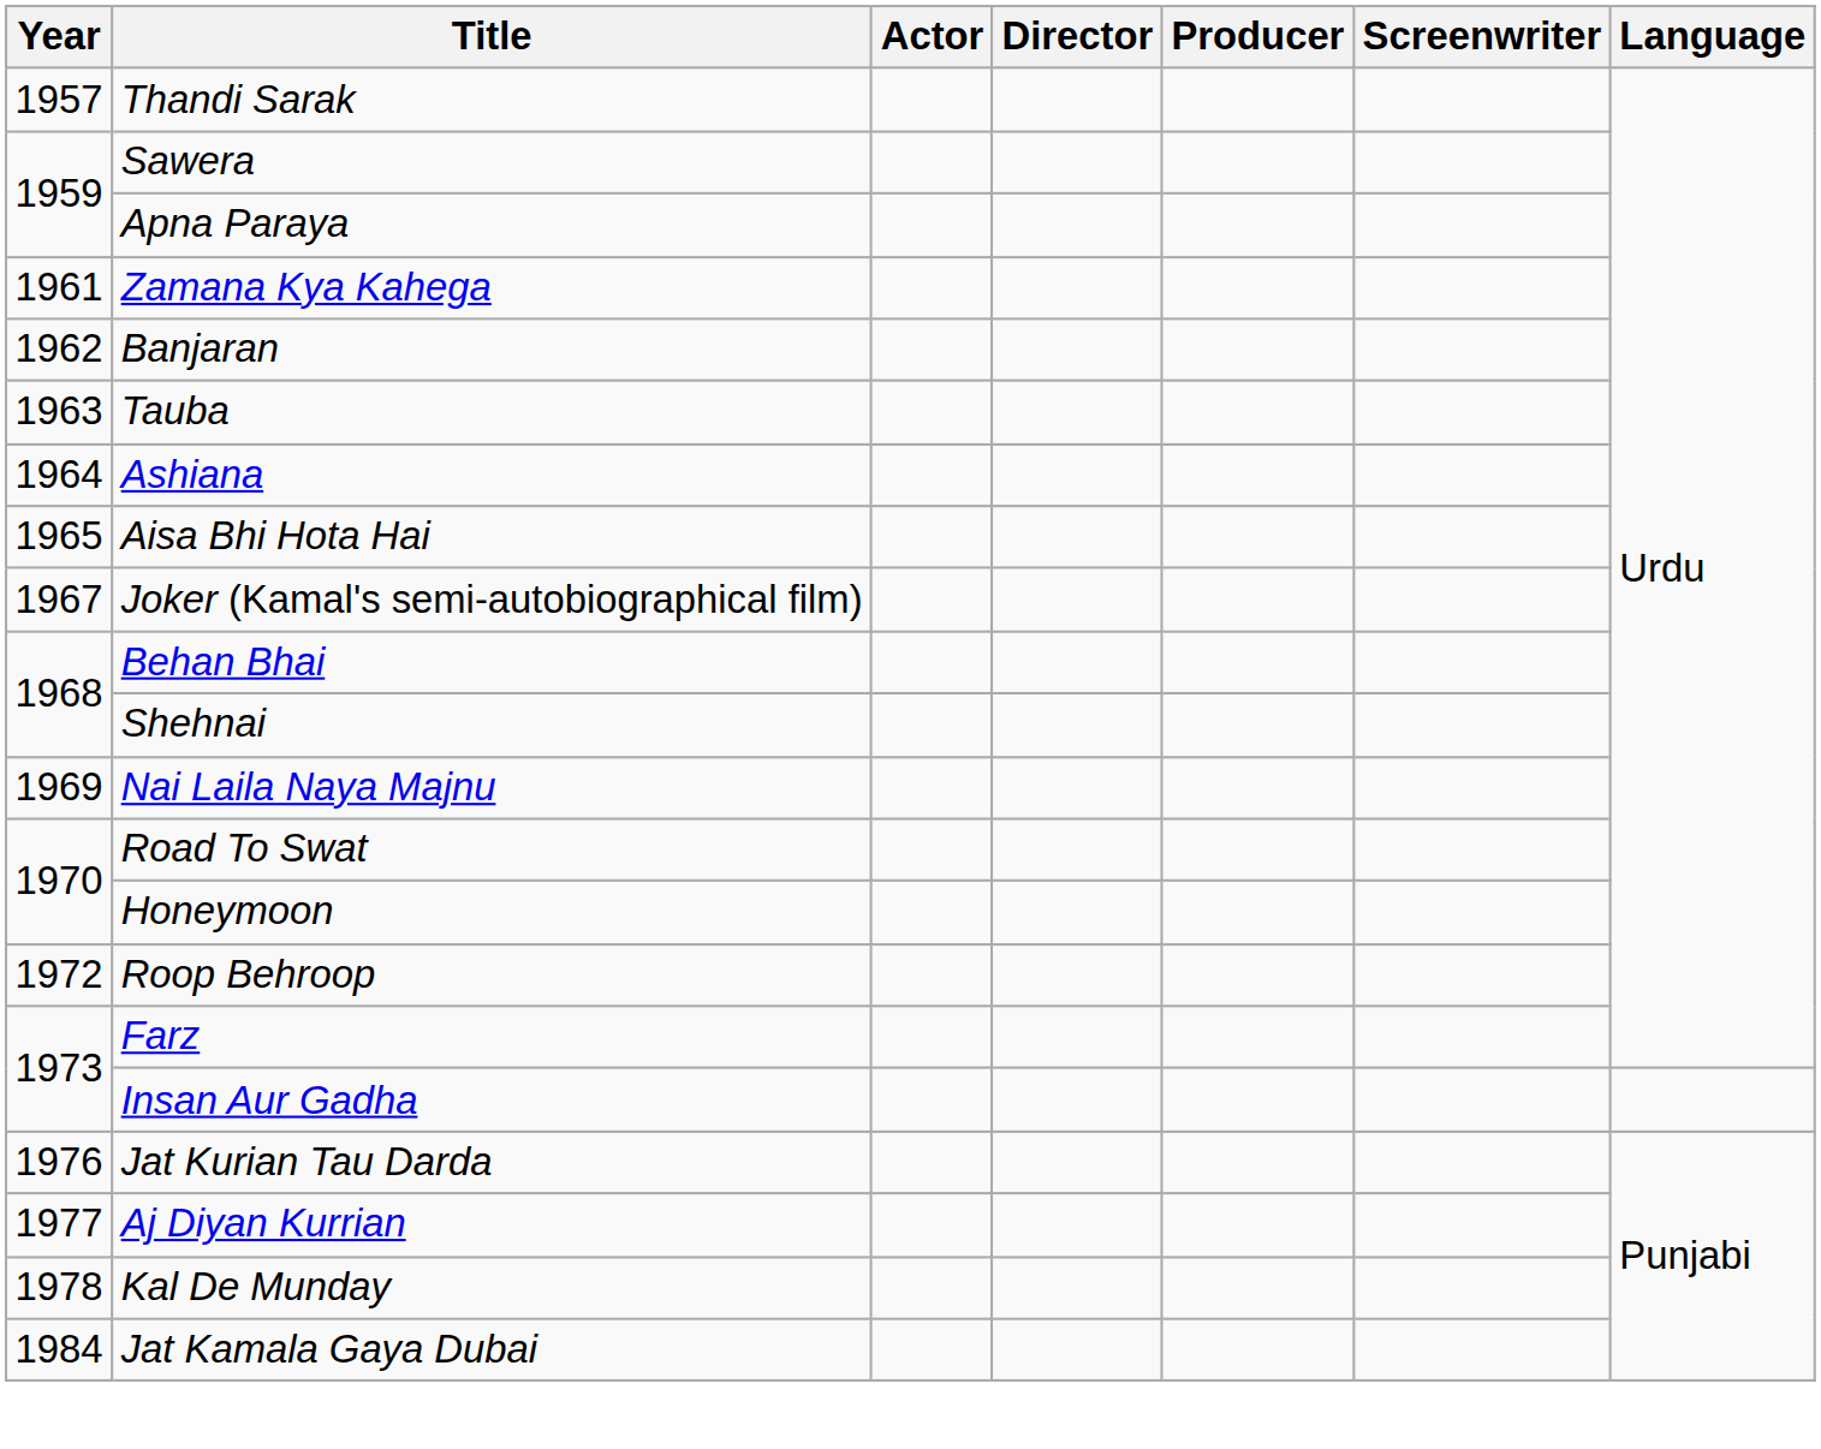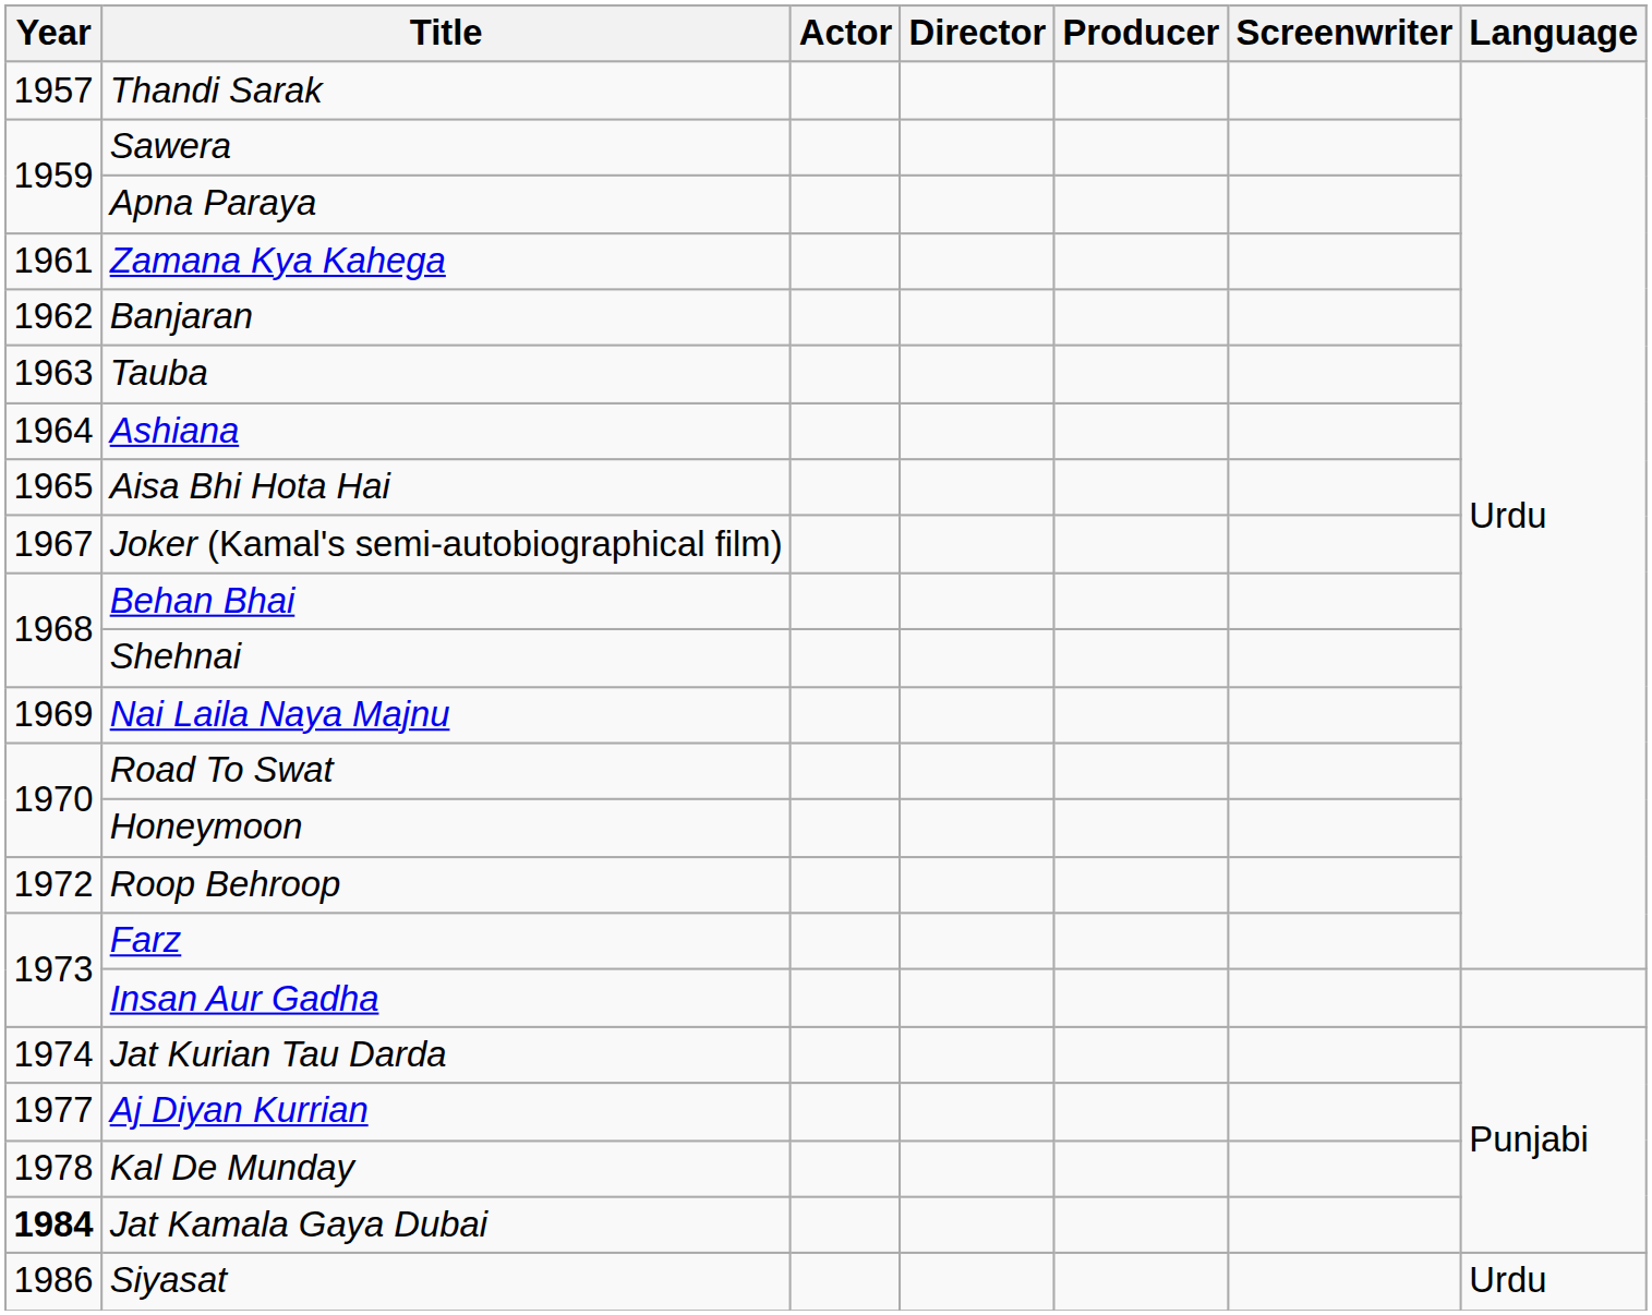 <table class="wikitable sortable">
 <tr>
 <th>Year</th>
 <th>Title</th>
 <th>Actor</th>
 <th>Director</th>
 <th>Producer</th>
 <th>Screenwriter</th>
 <th>Language</th>
 </tr>
 <tr>
 <td>1957</td>
 <td><em>Thandi Sarak</em></td>
 <td></td>
 <td></td>
 <td></td>
 <td></td>
 <td rowspan="16">Urdu</td>
 </tr>
 <tr>
 <td rowspan="2">1959</td>
 <td><em>Sawera</em></td>
 <td></td>
 <td></td>
 <td></td>
 <td></td>
 </tr>
 <tr>
 <td><em>Apna Paraya</em></td>
 <td></td>
 <td></td>
 <td></td>
 <td></td>
 </tr>
 <tr>
 <td>1961</td>
 <td><em><a href='#'>Zamana Kya Kahega</a></em></td>
 <td></td>
 <td></td>
 <td></td>
 <td></td>
 </tr>
 <tr>
 <td>1962</td>
 <td><em>Banjaran</em></td>
 <td></td>
 <td></td>
 <td></td>
 <td></td>
 </tr>
 <tr>
 <td>1963</td>
 <td><em>Tauba</em></td>
 <td></td>
 <td></td>
 <td></td>
 <td></td>
 </tr>
 <tr>
 <td>1964</td>
 <td><a href='#'><em>Ashiana</em></a></td>
 <td></td>
 <td></td>
 <td></td>
 <td></td>
 </tr>
 <tr>
 <td>1965</td>
 <td><em>Aisa Bhi Hota Hai</em></td>
 <td></td>
 <td></td>
 <td></td>
 <td></td>
 </tr>
 <tr>
 <td>1967</td>
 <td><em>Joker</em> (Kamal's semi-autobiographical film)</td>
 <td></td>
 <td></td>
 <td></td>
 <td></td>
 </tr>
 <tr>
 <td rowspan="2">1968</td>
 <td><em><a href='#'>Behan Bhai</a></em></td>
 <td></td>
 <td></td>
 <td></td>
 <td></td>
 </tr>
 <tr>
 <td><em>Shehnai</em></td>
 <td></td>
 <td></td>
 <td></td>
 <td></td>
 </tr>
 <tr>
 <td>1969</td>
 <td><em><a href='#'>Nai Laila Naya Majnu</a></em></td>
 <td></td>
 <td></td>
 <td></td>
 <td></td>
 </tr>
 <tr>
 <td rowspan="2">1970</td>
 <td><em>Road To Swat</em></td>
 <td></td>
 <td></td>
 <td></td>
 <td></td>
 </tr>
 <tr>
 <td><em>Honeymoon</em></td>
 <td></td>
 <td></td>
 <td></td>
 <td></td>
 </tr>
 <tr>
 <td>1972</td>
 <td><em>Roop Behroop</em></td>
 <td></td>
 <td></td>
 <td></td>
 <td></td>
 </tr>
 <tr>
 <td rowspan="2">1973</td>
 <td><em><a href='#'>Farz</a></em></td>
 <td></td>
 <td></td>
 <td></td>
 <td></td>
 </tr>
 <tr>
 <td><em><a href='#'>Insan Aur Gadha</a></em></td>
 <td></td>
 <td></td>
 <td></td>
 <td></td>
 </tr>
 <tr>
-<td>1976</td>
+<td>1974</td>
 <td><em>Jat Kurian Tau Darda</em></td>
 <td></td>
 <td></td>
 <td></td>
 <td></td>
 <td rowspan="4">Punjabi</td>
 </tr>
 <tr>
 <td>1977</td>
 <td><em><a href='#'>Aj Diyan Kurrian</a></em></td>
 <td></td>
 <td></td>
 <td></td>
 <td></td>
 </tr>
 <tr>
 <td>1978</td>
 <td><em>Kal De Munday</em></td>
 <td></td>
 <td></td>
 <td></td>
 <td></td>
 </tr>
 <tr>
-<td>1984</td>
+<td><strong>1984</strong></td>
 <td><em>Jat Kamala Gaya Dubai</em></td>
 <td></td>
 <td></td>
 <td></td>
 <td></td>
 </tr>
+<tr>
+<td>1986</td>
+<td><em>Siyasat</em></td>
+<td></td>
+<td></td>
+<td></td>
+<td></td>
+<td>Urdu</td>
+</tr>
 </table>
